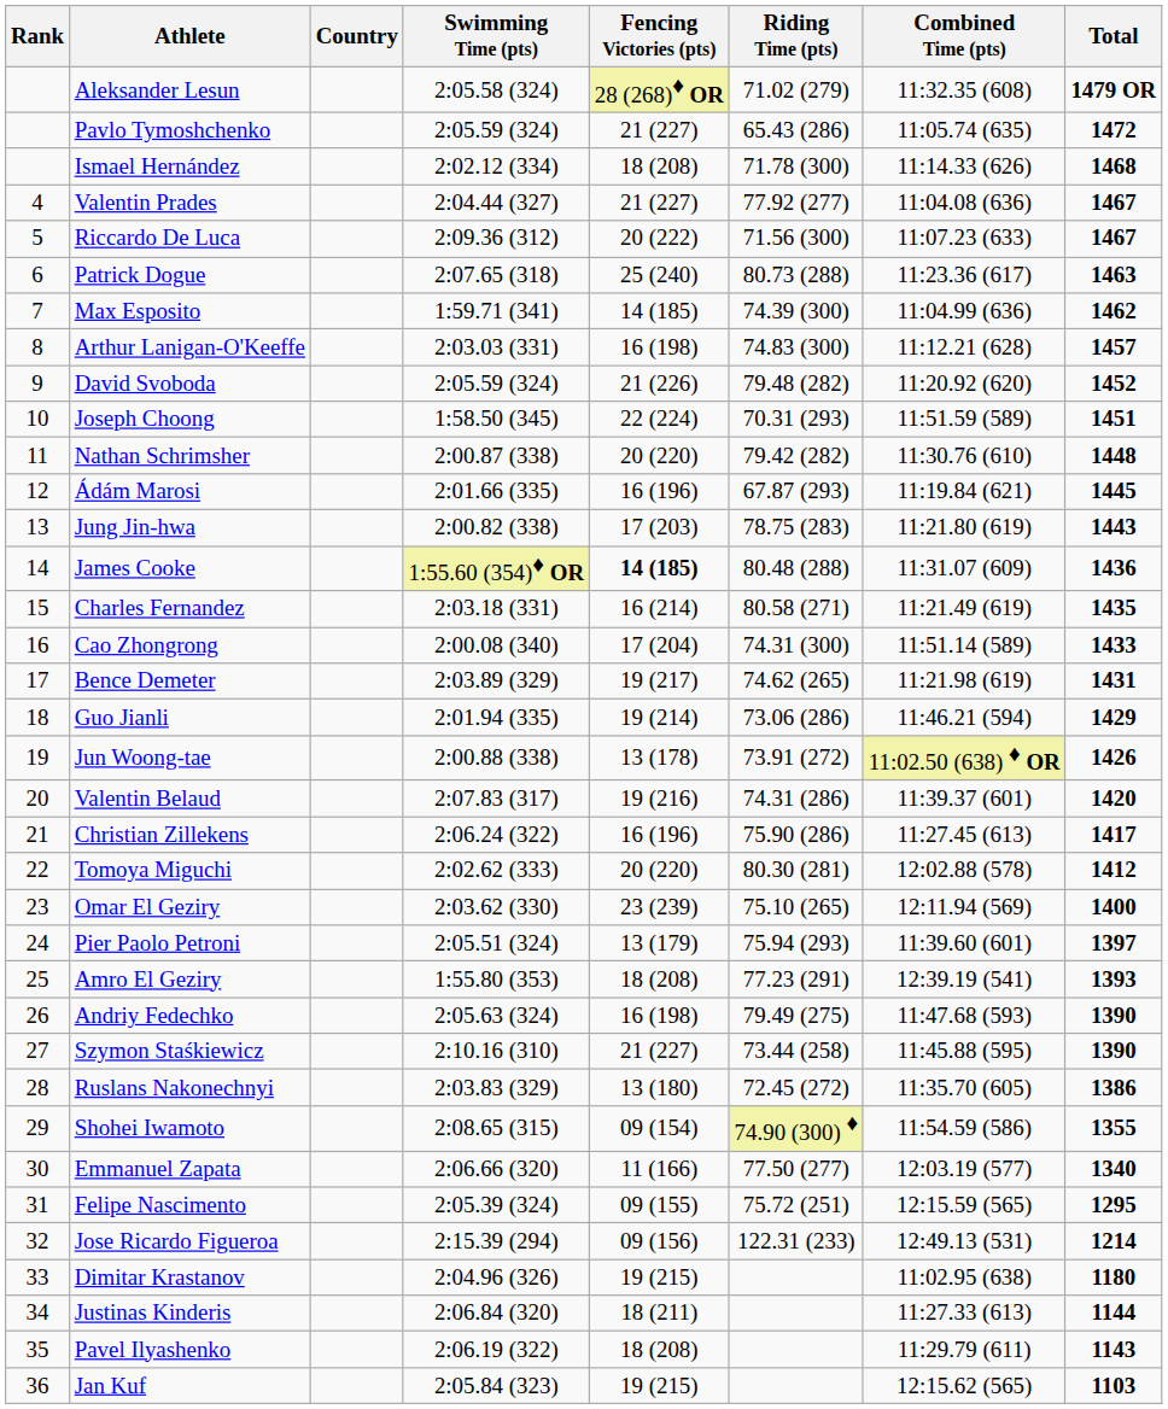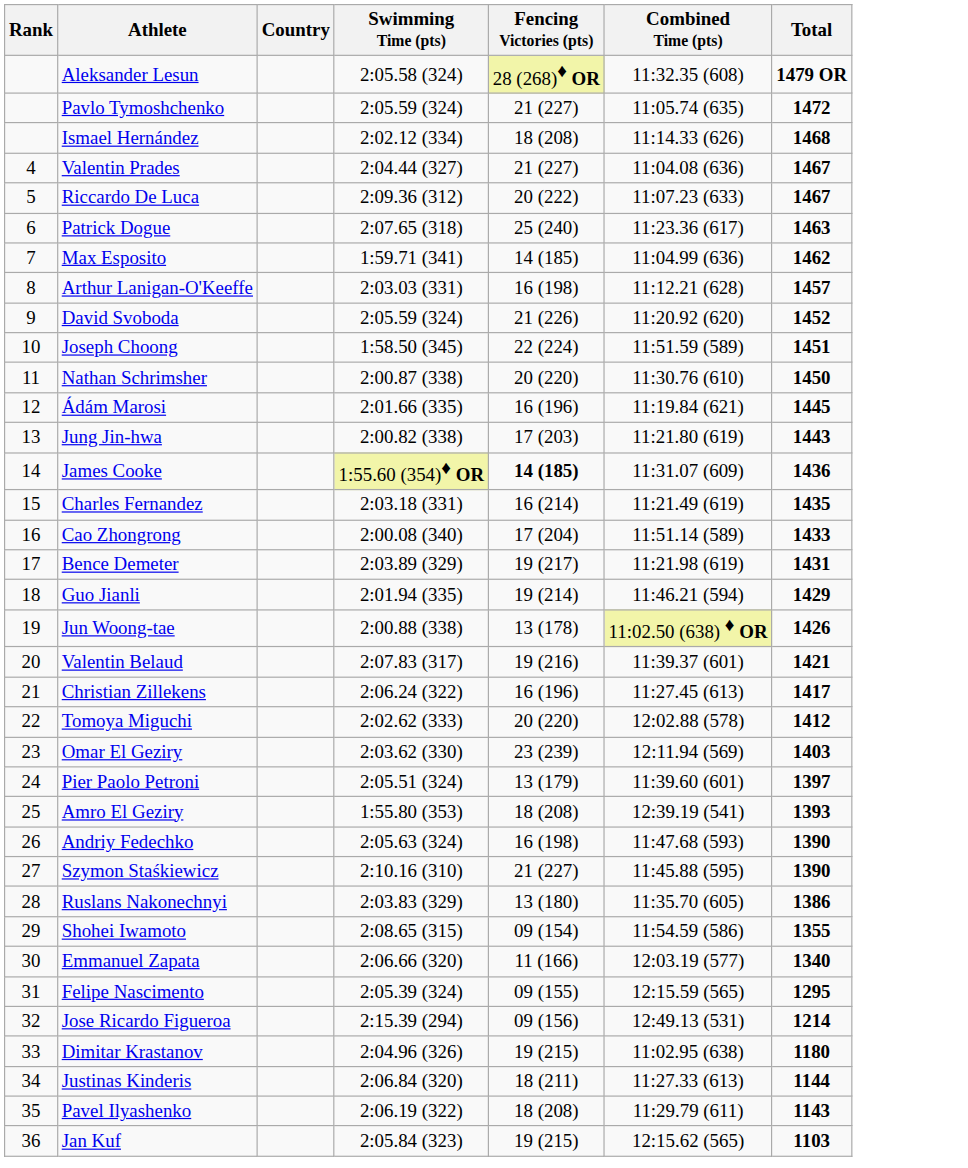 <table class="wikitable sortable" style="text-align:center">
 <tr>
 <th data-sort-type=number>Rank</th>
 <th>Athlete</th>
 <th>Country</th>
 <th>Swimming<br><small>Time (pts)</small></th>
 <th>Fencing<br><small>Victories (pts)</small></th>
-<th>Riding<br><small>Time (pts)</small></th>
 <th>Combined<br><small>Time (pts)</small></th>
 <th>Total</th>
 </tr>
 <tr>
 <td></td>
 <td align=left><a href='#'>Aleksander Lesun</a></td>
 <td align=left></td>
 <td>2:05.58 (324)</td>
 <td bgcolor=#F2F5A9>28 (268)<sup><big>♦</big></sup> <strong>OR</strong></td>
-<td>71.02 (279)</td>
 <td>11:32.35 (608)</td>
 <td><strong>1479</strong> <strong>OR</strong></td>
 </tr>
 <tr>
 <td></td>
 <td align=left><a href='#'>Pavlo Tymoshchenko</a></td>
 <td align=left></td>
 <td>2:05.59 (324)</td>
 <td>21 (227)</td>
-<td>65.43 (286)</td>
 <td>11:05.74 (635)</td>
 <td><strong>1472</strong></td>
 </tr>
 <tr>
 <td></td>
 <td align=left><a href='#'>Ismael Hernández</a></td>
 <td align=left></td>
 <td>2:02.12 (334)</td>
 <td>18 (208)</td>
-<td>71.78 (300)</td>
 <td>11:14.33 (626)</td>
 <td><strong>1468</strong></td>
 </tr>
 <tr>
 <td>4</td>
 <td align=left><a href='#'>Valentin Prades</a></td>
 <td align=left></td>
 <td>2:04.44 (327)</td>
 <td>21 (227)</td>
-<td>77.92 (277)</td>
 <td>11:04.08 (636)</td>
 <td><strong>1467</strong></td>
 </tr>
 <tr>
 <td>5</td>
 <td align=left><a href='#'>Riccardo De Luca</a></td>
 <td align=left></td>
 <td>2:09.36 (312)</td>
 <td>20 (222)</td>
-<td>71.56 (300)</td>
 <td>11:07.23 (633)</td>
 <td><strong>1467</strong></td>
 </tr>
 <tr>
 <td>6</td>
 <td align=left><a href='#'>Patrick Dogue</a></td>
 <td align=left></td>
 <td>2:07.65 (318)</td>
 <td>25 (240)</td>
-<td>80.73 (288)</td>
 <td>11:23.36 (617)</td>
 <td><strong>1463</strong></td>
 </tr>
 <tr>
 <td>7</td>
 <td align=left><a href='#'>Max Esposito</a></td>
 <td align=left></td>
 <td>1:59.71 (341)</td>
 <td>14 (185)</td>
-<td>74.39 (300)</td>
 <td>11:04.99 (636)</td>
 <td><strong>1462</strong></td>
 </tr>
 <tr>
 <td>8</td>
 <td align=left><a href='#'>Arthur Lanigan-O'Keeffe</a></td>
 <td align=left></td>
 <td>2:03.03 (331)</td>
 <td>16 (198)</td>
-<td>74.83 (300)</td>
 <td>11:12.21 (628)</td>
 <td><strong>1457</strong></td>
 </tr>
 <tr>
 <td>9</td>
 <td align=left><a href='#'>David Svoboda</a></td>
 <td align=left></td>
 <td>2:05.59 (324)</td>
 <td>21 (226)</td>
-<td>79.48 (282)</td>
 <td>11:20.92 (620)</td>
 <td><strong>1452</strong></td>
 </tr>
 <tr>
 <td>10</td>
 <td align=left><a href='#'>Joseph Choong</a></td>
 <td align=left></td>
 <td>1:58.50 (345)</td>
 <td>22 (224)</td>
-<td>70.31 (293)</td>
 <td>11:51.59 (589)</td>
 <td><strong>1451</strong></td>
 </tr>
 <tr>
 <td>11</td>
 <td align=left><a href='#'>Nathan Schrimsher</a></td>
 <td align=left></td>
 <td>2:00.87 (338)</td>
 <td>20 (220)</td>
-<td>79.42 (282)</td>
 <td>11:30.76 (610)</td>
-<td><strong>1448</strong></td>
+<td><strong>1450</strong></td>
 </tr>
 <tr>
 <td>12</td>
 <td align=left><a href='#'>Ádám Marosi</a></td>
 <td align=left></td>
 <td>2:01.66 (335)</td>
 <td>16 (196)</td>
-<td>67.87 (293)</td>
 <td>11:19.84 (621)</td>
 <td><strong>1445</strong></td>
 </tr>
 <tr>
 <td>13</td>
 <td align=left><a href='#'>Jung Jin-hwa</a></td>
 <td align=left></td>
 <td>2:00.82 (338)</td>
 <td>17 (203)</td>
-<td>78.75 (283)</td>
 <td>11:21.80 (619)</td>
 <td><strong>1443</strong></td>
 </tr>
 <tr>
 <td>14</td>
 <td align=left><a href='#'>James Cooke</a></td>
 <td align=left></td>
 <td bgcolor=#F2F5A9>1:55.60 (354)<sup><big>♦</big></sup> <strong>OR</strong></td>
 <td><strong>14 (185)</strong></td>
-<td>80.48 (288)</td>
 <td>11:31.07 (609)</td>
 <td><strong>1436</strong></td>
 </tr>
 <tr>
 <td>15</td>
 <td align=left><a href='#'>Charles Fernandez</a></td>
 <td align=left></td>
 <td>2:03.18 (331)</td>
 <td>16 (214)</td>
-<td>80.58 (271)</td>
 <td>11:21.49 (619)</td>
 <td><strong>1435</strong></td>
 </tr>
 <tr>
 <td>16</td>
 <td align=left><a href='#'>Cao Zhongrong</a></td>
 <td align=left></td>
 <td>2:00.08 (340)</td>
 <td>17 (204)</td>
-<td>74.31 (300)</td>
 <td>11:51.14 (589)</td>
 <td><strong>1433</strong></td>
 </tr>
 <tr>
 <td>17</td>
 <td align=left><a href='#'>Bence Demeter</a></td>
 <td align=left></td>
 <td>2:03.89 (329)</td>
 <td>19 (217)</td>
-<td>74.62 (265)</td>
 <td>11:21.98 (619)</td>
 <td><strong>1431</strong></td>
 </tr>
 <tr>
 <td>18</td>
 <td align=left><a href='#'>Guo Jianli</a></td>
 <td align=left></td>
 <td>2:01.94 (335)</td>
 <td>19 (214)</td>
-<td>73.06 (286)</td>
 <td>11:46.21 (594)</td>
 <td><strong>1429</strong></td>
 </tr>
 <tr>
 <td>19</td>
 <td align=left><a href='#'>Jun Woong-tae</a></td>
 <td align=left></td>
 <td>2:00.88 (338)</td>
 <td>13 (178)</td>
-<td>73.91 (272)</td>
 <td bgcolor=#F2F5A9>11:02.50 (638) <sup><big>♦</big></sup> <strong>OR</strong></td>
 <td><strong>1426</strong></td>
 </tr>
 <tr>
 <td>20</td>
 <td align=left><a href='#'>Valentin Belaud</a></td>
 <td align=left></td>
 <td>2:07.83 (317)</td>
 <td>19 (216)</td>
-<td>74.31 (286)</td>
 <td>11:39.37 (601)</td>
-<td><strong>1420</strong></td>
+<td><strong>1421</strong></td>
 </tr>
 <tr>
 <td>21</td>
 <td align=left><a href='#'>Christian Zillekens</a></td>
 <td align=left></td>
 <td>2:06.24 (322)</td>
 <td>16 (196)</td>
-<td>75.90 (286)</td>
 <td>11:27.45 (613)</td>
 <td><strong>1417</strong></td>
 </tr>
 <tr>
 <td>22</td>
 <td align=left><a href='#'>Tomoya Miguchi</a></td>
 <td align=left></td>
 <td>2:02.62 (333)</td>
 <td>20 (220)</td>
-<td>80.30 (281)</td>
 <td>12:02.88 (578)</td>
 <td><strong>1412</strong></td>
 </tr>
 <tr>
 <td>23</td>
 <td align=left><a href='#'>Omar El Geziry</a></td>
 <td align=left></td>
 <td>2:03.62 (330)</td>
 <td>23 (239)</td>
-<td>75.10 (265)</td>
 <td>12:11.94 (569)</td>
-<td><strong>1400</strong></td>
+<td><strong>1403</strong></td>
 </tr>
 <tr>
 <td>24</td>
 <td align=left><a href='#'>Pier Paolo Petroni</a></td>
 <td align=left></td>
 <td>2:05.51 (324)</td>
 <td>13 (179)</td>
-<td>75.94 (293)</td>
 <td>11:39.60 (601)</td>
 <td><strong>1397</strong></td>
 </tr>
 <tr>
 <td>25</td>
 <td align=left><a href='#'>Amro El Geziry</a></td>
 <td align=left></td>
 <td>1:55.80 (353)</td>
 <td>18 (208)</td>
-<td>77.23 (291)</td>
 <td>12:39.19 (541)</td>
 <td><strong>1393</strong></td>
 </tr>
 <tr>
 <td>26</td>
 <td align=left><a href='#'>Andriy Fedechko</a></td>
 <td align=left></td>
 <td>2:05.63 (324)</td>
 <td>16 (198)</td>
-<td>79.49 (275)</td>
 <td>11:47.68 (593)</td>
 <td><strong>1390</strong></td>
 </tr>
 <tr>
 <td>27</td>
 <td align=left><a href='#'>Szymon Staśkiewicz</a></td>
 <td align=left></td>
 <td>2:10.16 (310)</td>
 <td>21 (227)</td>
-<td>73.44 (258)</td>
 <td>11:45.88 (595)</td>
 <td><strong>1390</strong></td>
 </tr>
 <tr>
 <td>28</td>
 <td align=left><a href='#'>Ruslans Nakonechnyi</a></td>
 <td align=left></td>
 <td>2:03.83 (329)</td>
 <td>13 (180)</td>
-<td>72.45 (272)</td>
 <td>11:35.70 (605)</td>
 <td><strong>1386</strong></td>
 </tr>
 <tr>
 <td>29</td>
 <td align=left><a href='#'>Shohei Iwamoto</a></td>
 <td align=left></td>
 <td>2:08.65 (315)</td>
 <td>09 (154)</td>
-<td bgcolor=#F2F5A9>74.90 (300) <sup><big>♦</big></sup></td>
 <td>11:54.59 (586)</td>
 <td><strong>1355</strong></td>
 </tr>
 <tr>
 <td>30</td>
 <td align=left><a href='#'>Emmanuel Zapata</a></td>
 <td align=left></td>
 <td>2:06.66 (320)</td>
 <td>11 (166)</td>
-<td>77.50 (277)</td>
 <td>12:03.19 (577)</td>
 <td><strong>1340</strong></td>
 </tr>
 <tr>
 <td>31</td>
 <td align=left><a href='#'>Felipe Nascimento</a></td>
 <td align=left></td>
 <td>2:05.39 (324)</td>
 <td>09 (155)</td>
-<td>75.72 (251)</td>
 <td>12:15.59 (565)</td>
 <td><strong>1295</strong></td>
 </tr>
 <tr>
 <td>32</td>
 <td align=left><a href='#'>Jose Ricardo Figueroa</a></td>
 <td align=left></td>
 <td>2:15.39 (294)</td>
 <td>09 (156)</td>
-<td>122.31 (233)</td>
 <td>12:49.13 (531)</td>
 <td><strong>1214</strong></td>
 </tr>
 <tr>
 <td>33</td>
 <td align=left><a href='#'>Dimitar Krastanov</a></td>
 <td align=left></td>
 <td>2:04.96 (326)</td>
 <td>19 (215)</td>
-<td></td>
 <td>11:02.95 (638)</td>
 <td><strong>1180</strong></td>
 </tr>
 <tr>
 <td>34</td>
 <td align=left><a href='#'>Justinas Kinderis</a></td>
 <td align=left></td>
 <td>2:06.84 (320)</td>
 <td>18 (211)</td>
-<td></td>
 <td>11:27.33 (613)</td>
 <td><strong>1144</strong></td>
 </tr>
 <tr>
 <td>35</td>
 <td align=left><a href='#'>Pavel Ilyashenko</a></td>
 <td align=left></td>
 <td>2:06.19 (322)</td>
 <td>18 (208)</td>
-<td></td>
 <td>11:29.79 (611)</td>
 <td><strong>1143</strong></td>
 </tr>
 <tr>
 <td>36</td>
 <td align=left><a href='#'>Jan Kuf</a></td>
 <td align=left></td>
 <td>2:05.84 (323)</td>
 <td>19 (215)</td>
-<td></td>
 <td>12:15.62 (565)</td>
 <td><strong>1103</strong></td>
 </tr>
 </table>
